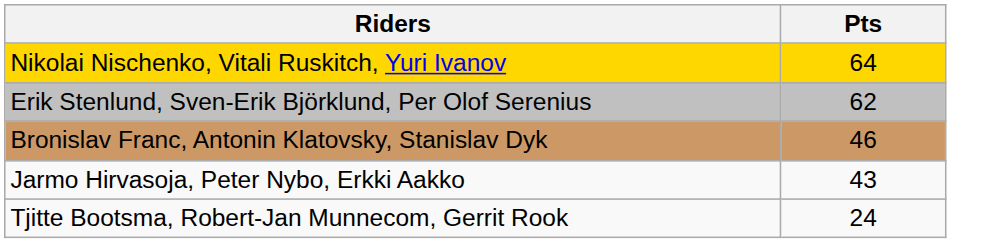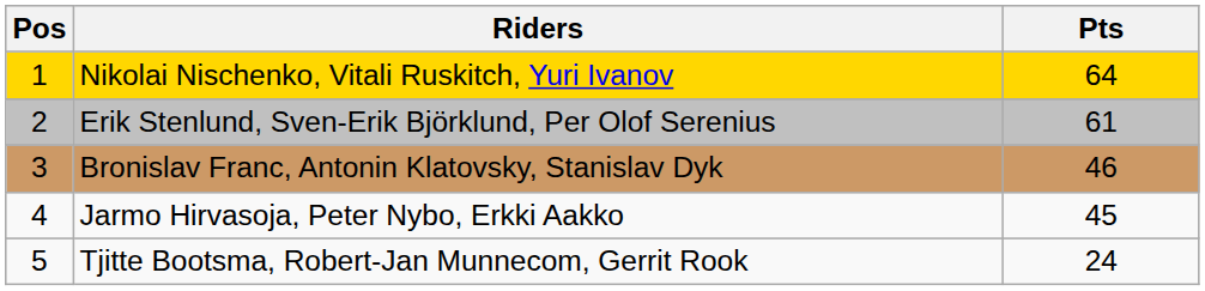 <table class="wikitable" style="font-size: 100%">
 <tr>
+<th width=20>Pos</th>
 <th width=500>Riders</th>
 <th width=100>Pts</th>
 </tr>
 <tr align=center style="background-color: gold;">
+<td>1</td>
 <td align="left"> Nikolai Nischenko, Vitali Ruskitch, <a href='#'>Yuri Ivanov</a></td>
 <td>64</td>
 </tr>
 <tr align=center style="background-color: silver;">
+<td>2</td>
 <td align="left"> Erik Stenlund, Sven-Erik Björklund, Per Olof Serenius</td>
-<td>62</td>
+<td>61</td>
 </tr>
 <tr align=center style="background-color: #cc9966;">
+<td>3</td>
 <td align="left"> Bronislav Franc, Antonin Klatovsky, Stanislav Dyk</td>
 <td>46</td>
 </tr>
 <tr align=center>
+<td>4</td>
 <td align="left"> Jarmo Hirvasoja, Peter Nybo, Erkki Aakko</td>
-<td>43</td>
+<td>45</td>
 </tr>
 <tr align=center>
+<td>5</td>
 <td align="left"> Tjitte Bootsma, Robert-Jan Munnecom, Gerrit Rook</td>
 <td>24</td>
 </tr>
 </table>
